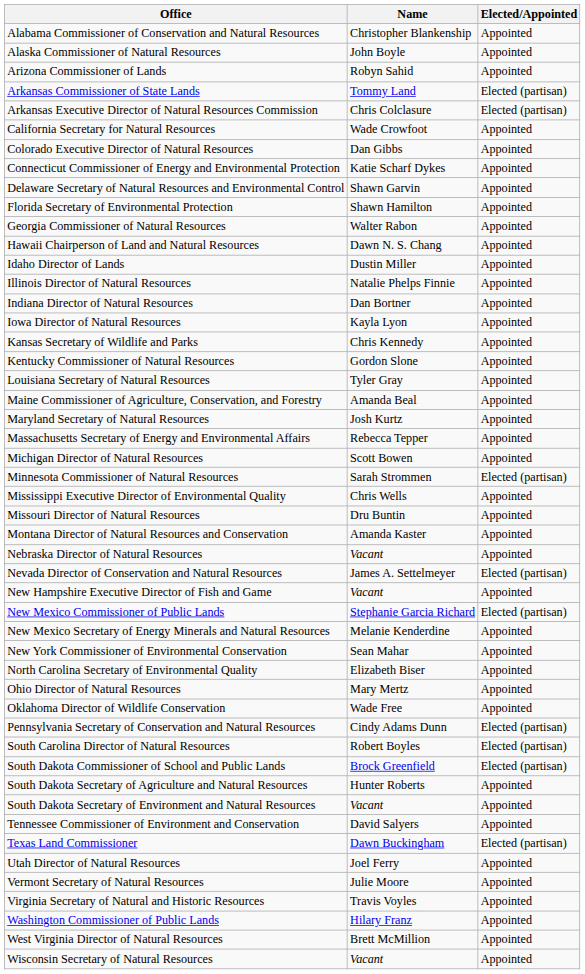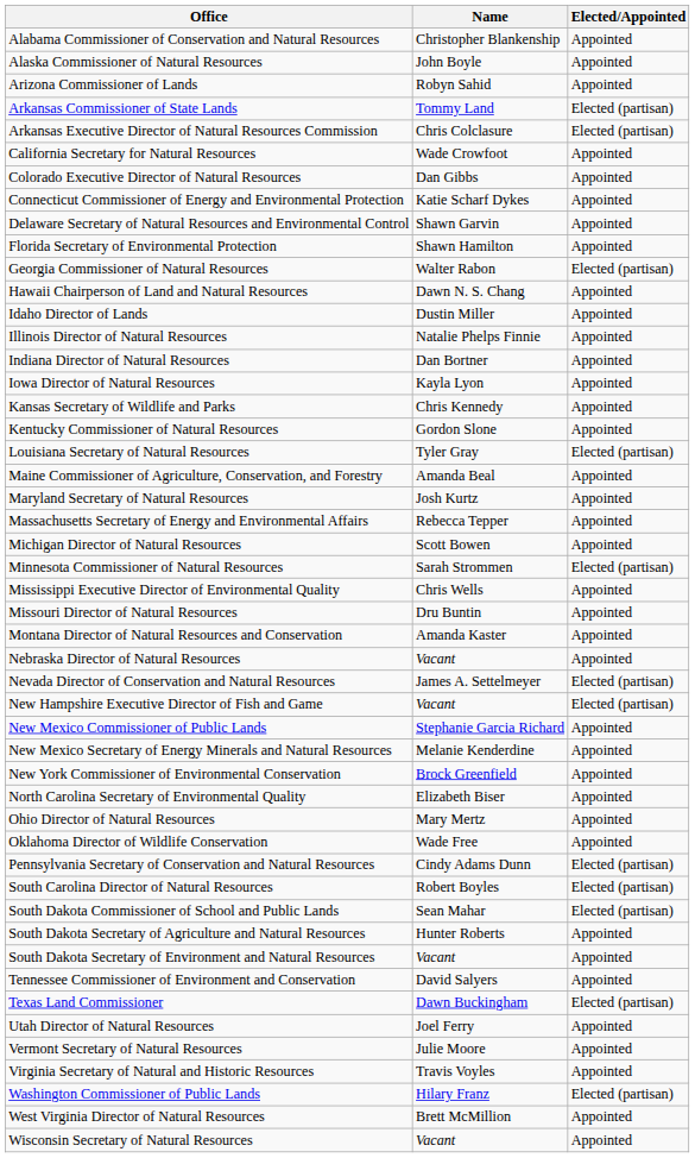 <table class="wikitable sortable">
 <tr>
 <th>Office</th>
 <th>Name</th>
 <th>Elected/Appointed</th>
 </tr>
 <tr>
 <td>Alabama Commissioner of Conservation and Natural Resources</td>
 <td>Christopher Blankenship</td>
 <td>Appointed</td>
 </tr>
 <tr>
 <td>Alaska Commissioner of Natural Resources</td>
 <td>John Boyle</td>
 <td>Appointed</td>
 </tr>
 <tr>
 <td>Arizona Commissioner of Lands</td>
 <td>Robyn Sahid</td>
 <td>Appointed</td>
 </tr>
 <tr>
 <td><a href='#'>Arkansas Commissioner of State Lands</a></td>
 <td><a href='#'>Tommy Land</a></td>
 <td>Elected (partisan)</td>
 </tr>
 <tr>
 <td>Arkansas Executive Director of Natural Resources Commission</td>
 <td>Chris Colclasure</td>
 <td>Elected (partisan)</td>
 </tr>
 <tr>
 <td>California Secretary for Natural Resources</td>
 <td>Wade Crowfoot</td>
 <td>Appointed</td>
 </tr>
 <tr>
 <td>Colorado Executive Director of Natural Resources</td>
 <td>Dan Gibbs</td>
 <td>Appointed</td>
 </tr>
 <tr>
 <td>Connecticut Commissioner of Energy and Environmental Protection</td>
 <td>Katie Scharf Dykes</td>
 <td>Appointed</td>
 </tr>
 <tr>
 <td>Delaware Secretary of Natural Resources and Environmental Control</td>
 <td>Shawn Garvin</td>
 <td>Appointed</td>
 </tr>
 <tr>
 <td>Florida Secretary of Environmental Protection</td>
 <td>Shawn Hamilton</td>
 <td>Appointed</td>
 </tr>
 <tr>
 <td>Georgia Commissioner of Natural Resources</td>
 <td>Walter Rabon</td>
-<td>Appointed</td>
+<td>Elected (partisan)</td>
 </tr>
 <tr>
 <td>Hawaii Chairperson of Land and Natural Resources</td>
 <td>Dawn N. S. Chang</td>
 <td>Appointed</td>
 </tr>
 <tr>
 <td>Idaho Director of Lands</td>
 <td>Dustin Miller</td>
 <td>Appointed</td>
 </tr>
 <tr>
 <td>Illinois Director of Natural Resources</td>
 <td>Natalie Phelps Finnie</td>
 <td>Appointed</td>
 </tr>
 <tr>
 <td>Indiana Director of Natural Resources</td>
 <td>Dan Bortner</td>
 <td>Appointed</td>
 </tr>
 <tr>
 <td>Iowa Director of Natural Resources</td>
 <td>Kayla Lyon</td>
 <td>Appointed</td>
 </tr>
 <tr>
 <td>Kansas Secretary of Wildlife and Parks</td>
 <td>Chris Kennedy</td>
 <td>Appointed</td>
 </tr>
 <tr>
 <td>Kentucky Commissioner of Natural Resources</td>
 <td>Gordon Slone</td>
 <td>Appointed</td>
 </tr>
 <tr>
 <td>Louisiana Secretary of Natural Resources</td>
 <td>Tyler Gray</td>
-<td>Appointed</td>
+<td>Elected (partisan)</td>
 </tr>
 <tr>
 <td>Maine Commissioner of Agriculture, Conservation, and Forestry</td>
 <td>Amanda Beal</td>
 <td>Appointed</td>
 </tr>
 <tr>
 <td>Maryland Secretary of Natural Resources</td>
 <td>Josh Kurtz</td>
 <td>Appointed</td>
 </tr>
 <tr>
 <td>Massachusetts Secretary of Energy and Environmental Affairs</td>
 <td>Rebecca Tepper</td>
 <td>Appointed</td>
 </tr>
 <tr>
 <td>Michigan Director of Natural Resources</td>
 <td>Scott Bowen</td>
 <td>Appointed</td>
 </tr>
 <tr>
 <td>Minnesota Commissioner of Natural Resources</td>
 <td>Sarah Strommen</td>
 <td>Elected (partisan)</td>
 </tr>
 <tr>
 <td>Mississippi Executive Director of Environmental Quality</td>
 <td>Chris Wells</td>
 <td>Appointed</td>
 </tr>
 <tr>
 <td>Missouri Director of Natural Resources</td>
 <td>Dru Buntin</td>
 <td>Appointed</td>
 </tr>
 <tr>
 <td>Montana Director of Natural Resources and Conservation</td>
 <td>Amanda Kaster</td>
 <td>Appointed</td>
 </tr>
 <tr>
 <td>Nebraska Director of Natural Resources</td>
 <td><em>Vacant</em></td>
 <td>Appointed</td>
 </tr>
 <tr>
 <td>Nevada Director of Conservation and Natural Resources</td>
 <td>James A. Settelmeyer</td>
 <td>Elected (partisan)</td>
 </tr>
 <tr>
 <td>New Hampshire Executive Director of Fish and Game</td>
 <td><em>Vacant</em></td>
-<td>Appointed</td>
+<td>Elected (partisan)</td>
 </tr>
 <tr>
 <td><a href='#'>New Mexico Commissioner of Public Lands</a></td>
 <td><a href='#'>Stephanie Garcia Richard</a></td>
-<td>Elected (partisan)</td>
+<td>Appointed</td>
 </tr>
 <tr>
 <td>New Mexico Secretary of Energy Minerals and Natural Resources</td>
 <td>Melanie Kenderdine</td>
 <td>Appointed</td>
 </tr>
 <tr>
 <td>New York Commissioner of Environmental Conservation</td>
-<td>Sean Mahar</td>
+<td><a href='#'>Brock Greenfield</a></td>
 <td>Appointed</td>
 </tr>
 <tr>
 <td>North Carolina Secretary of Environmental Quality</td>
 <td>Elizabeth Biser</td>
 <td>Appointed</td>
 </tr>
 <tr>
 <td>Ohio Director of Natural Resources</td>
 <td>Mary Mertz</td>
 <td>Appointed</td>
 </tr>
 <tr>
 <td>Oklahoma Director of Wildlife Conservation</td>
 <td>Wade Free</td>
 <td>Appointed</td>
 </tr>
 <tr>
 <td>Pennsylvania Secretary of Conservation and Natural Resources</td>
 <td>Cindy Adams Dunn</td>
 <td>Elected (partisan)</td>
 </tr>
 <tr>
 <td>South Carolina Director of Natural Resources</td>
 <td>Robert Boyles</td>
 <td>Elected (partisan)</td>
 </tr>
 <tr>
 <td>South Dakota Commissioner of School and Public Lands</td>
-<td><a href='#'>Brock Greenfield</a></td>
+<td>Sean Mahar</td>
 <td>Elected (partisan)</td>
 </tr>
 <tr>
 <td>South Dakota Secretary of Agriculture and Natural Resources</td>
 <td>Hunter Roberts</td>
 <td>Appointed</td>
 </tr>
 <tr>
 <td>South Dakota Secretary of Environment and Natural Resources</td>
 <td><em>Vacant</em></td>
 <td>Appointed</td>
 </tr>
 <tr>
 <td>Tennessee Commissioner of Environment and Conservation</td>
 <td>David Salyers</td>
 <td>Appointed</td>
 </tr>
 <tr>
 <td><a href='#'>Texas Land Commissioner</a></td>
 <td><a href='#'>Dawn Buckingham</a></td>
 <td>Elected (partisan)</td>
 </tr>
 <tr>
 <td>Utah Director of Natural Resources</td>
 <td>Joel Ferry</td>
 <td>Appointed</td>
 </tr>
 <tr>
 <td>Vermont Secretary of Natural Resources</td>
 <td>Julie Moore</td>
 <td>Appointed</td>
 </tr>
 <tr>
 <td>Virginia Secretary of Natural and Historic Resources</td>
 <td>Travis Voyles</td>
 <td>Appointed</td>
 </tr>
 <tr>
 <td><a href='#'>Washington Commissioner of Public Lands</a></td>
 <td><a href='#'>Hilary Franz</a></td>
-<td>Appointed</td>
+<td>Elected (partisan)</td>
 </tr>
 <tr>
 <td>West Virginia Director of Natural Resources</td>
 <td>Brett McMillion</td>
 <td>Appointed</td>
 </tr>
 <tr>
 <td>Wisconsin Secretary of Natural Resources</td>
 <td><em>Vacant</em></td>
 <td>Appointed</td>
 </tr>
 </table>
